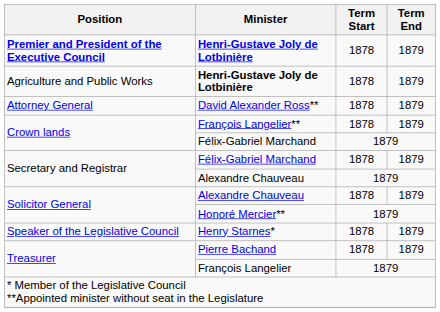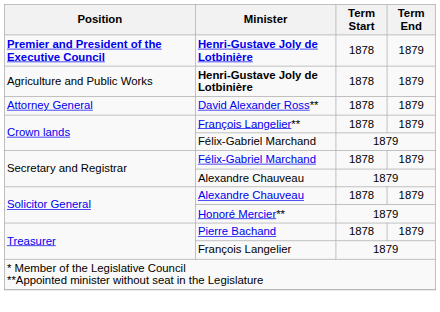 <table class="wikitable">
 <tr>
 <th>Position</th>
 <th>Minister</th>
 <th>Term Start</th>
 <th>Term End</th>
 </tr>
 <tr>
 <td><strong><a href='#'>Premier and President of the Executive Council</a></strong></td>
 <td><strong><a href='#'>Henri-Gustave Joly de Lotbinière</a></strong></td>
 <td align=center>1878</td>
 <td align=center>1879</td>
 </tr>
 <tr>
 <td>Agriculture and Public Works</td>
 <td><strong>Henri-Gustave Joly de Lotbinière</strong></td>
 <td align=center>1878</td>
 <td align=center>1879</td>
 </tr>
 <tr>
 <td><a href='#'>Attorney General</a></td>
 <td><a href='#'>David Alexander Ross</a>**</td>
 <td align=center>1878</td>
 <td align=center>1879</td>
 </tr>
 <tr>
 <td rowspan = "2"><a href='#'>Crown lands</a></td>
 <td><a href='#'>François Langelier</a>**</td>
 <td align=center>1878</td>
 <td align=center>1879</td>
 </tr>
 <tr>
 <td>Félix-Gabriel Marchand</td>
 <td colspan = "2" align=center>1879</td>
 </tr>
 <tr>
 <td rowspan = "2">Secretary and Registrar</td>
 <td><a href='#'>Félix-Gabriel Marchand</a></td>
 <td align=center>1878</td>
 <td align=center>1879</td>
 </tr>
 <tr>
 <td>Alexandre Chauveau</td>
 <td colspan = "2" align=center>1879</td>
 </tr>
 <tr>
 <td rowspan = "2"><a href='#'>Solicitor General</a></td>
 <td><a href='#'>Alexandre Chauveau</a></td>
 <td align=center>1878</td>
 <td align=center>1879</td>
 </tr>
 <tr>
 <td><a href='#'>Honoré Mercier</a>**</td>
 <td colspan = "2" align=center>1879</td>
 </tr>
 <tr>
-<td><a href='#'>Speaker of the Legislative Council</a></td>
-<td><a href='#'>Henry Starnes</a>*</td>
-<td align=center>1878</td>
-<td align=center>1879</td>
-</tr>
-<tr>
 <td rowspan = "2"><a href='#'>Treasurer</a></td>
 <td><a href='#'>Pierre Bachand</a></td>
 <td align=center>1878</td>
 <td align=center>1879</td>
 </tr>
 <tr>
 <td>François Langelier</td>
 <td colspan = "2" align=center>1879</td>
 </tr>
 <tr>
 <td colspan = "4">* Member of the Legislative Council <br> **Appointed minister without seat in the Legislature</td>
 </tr>
 <tr>
 </tr>
 </table>
